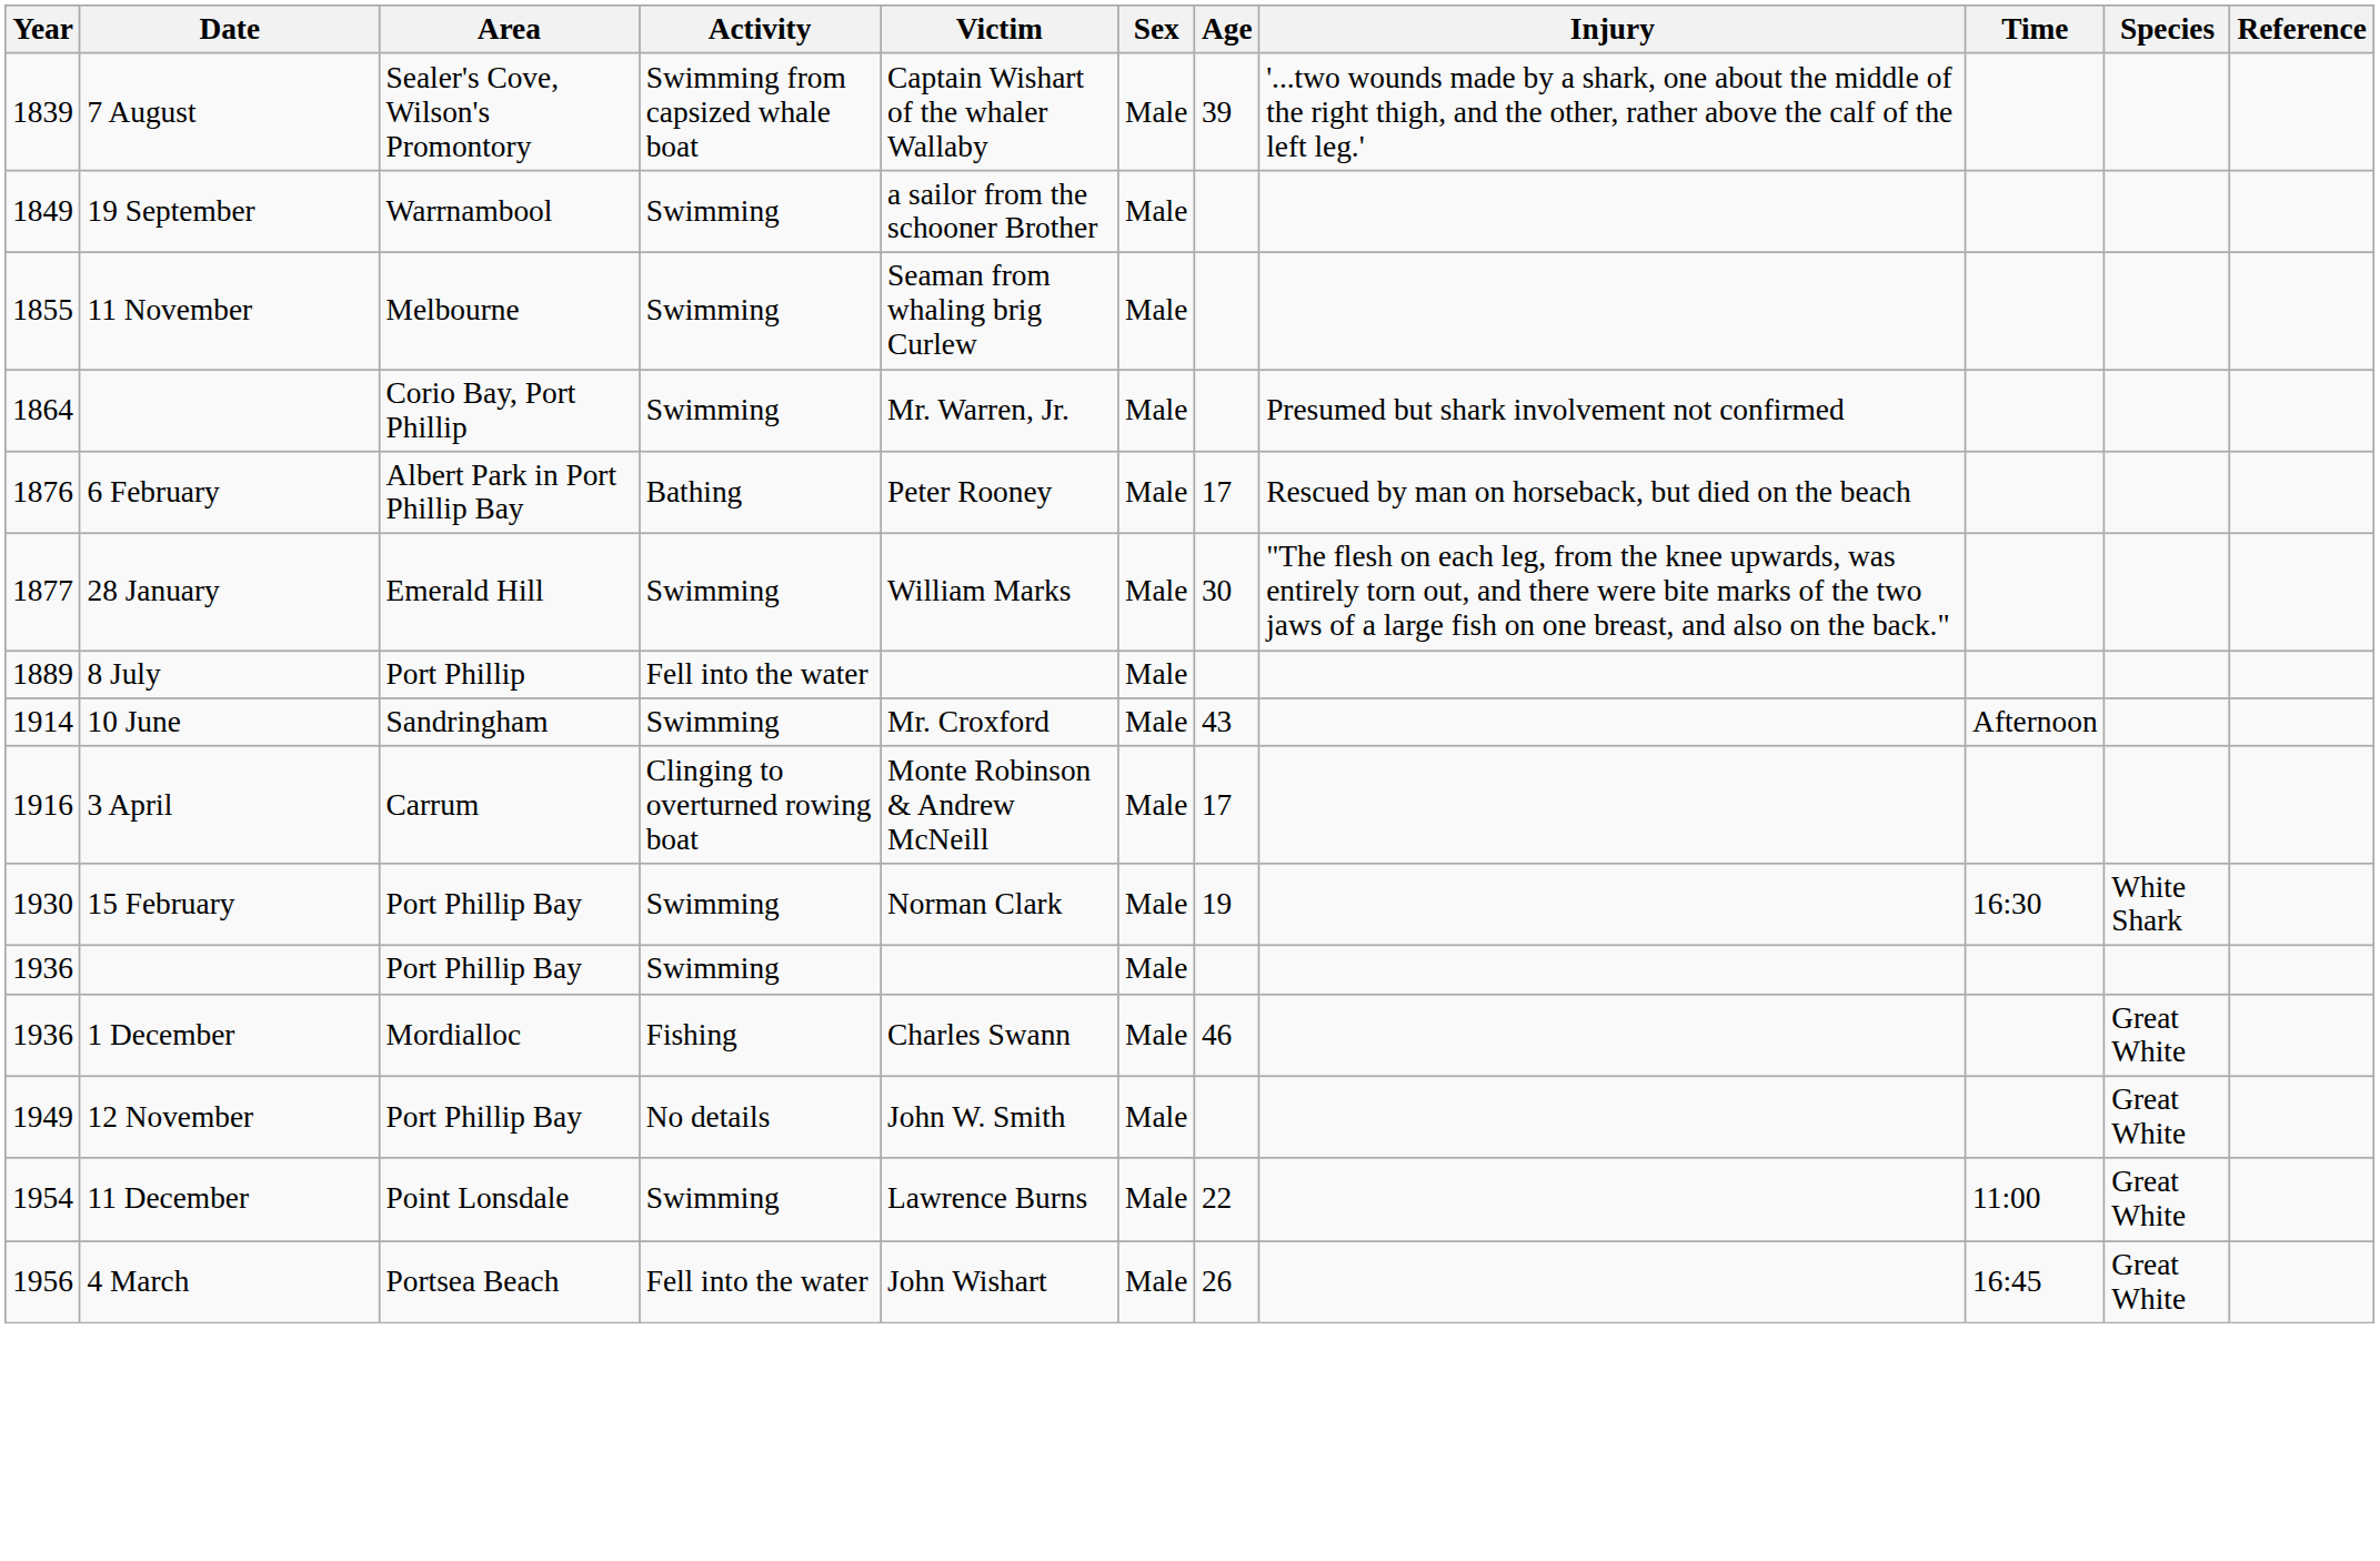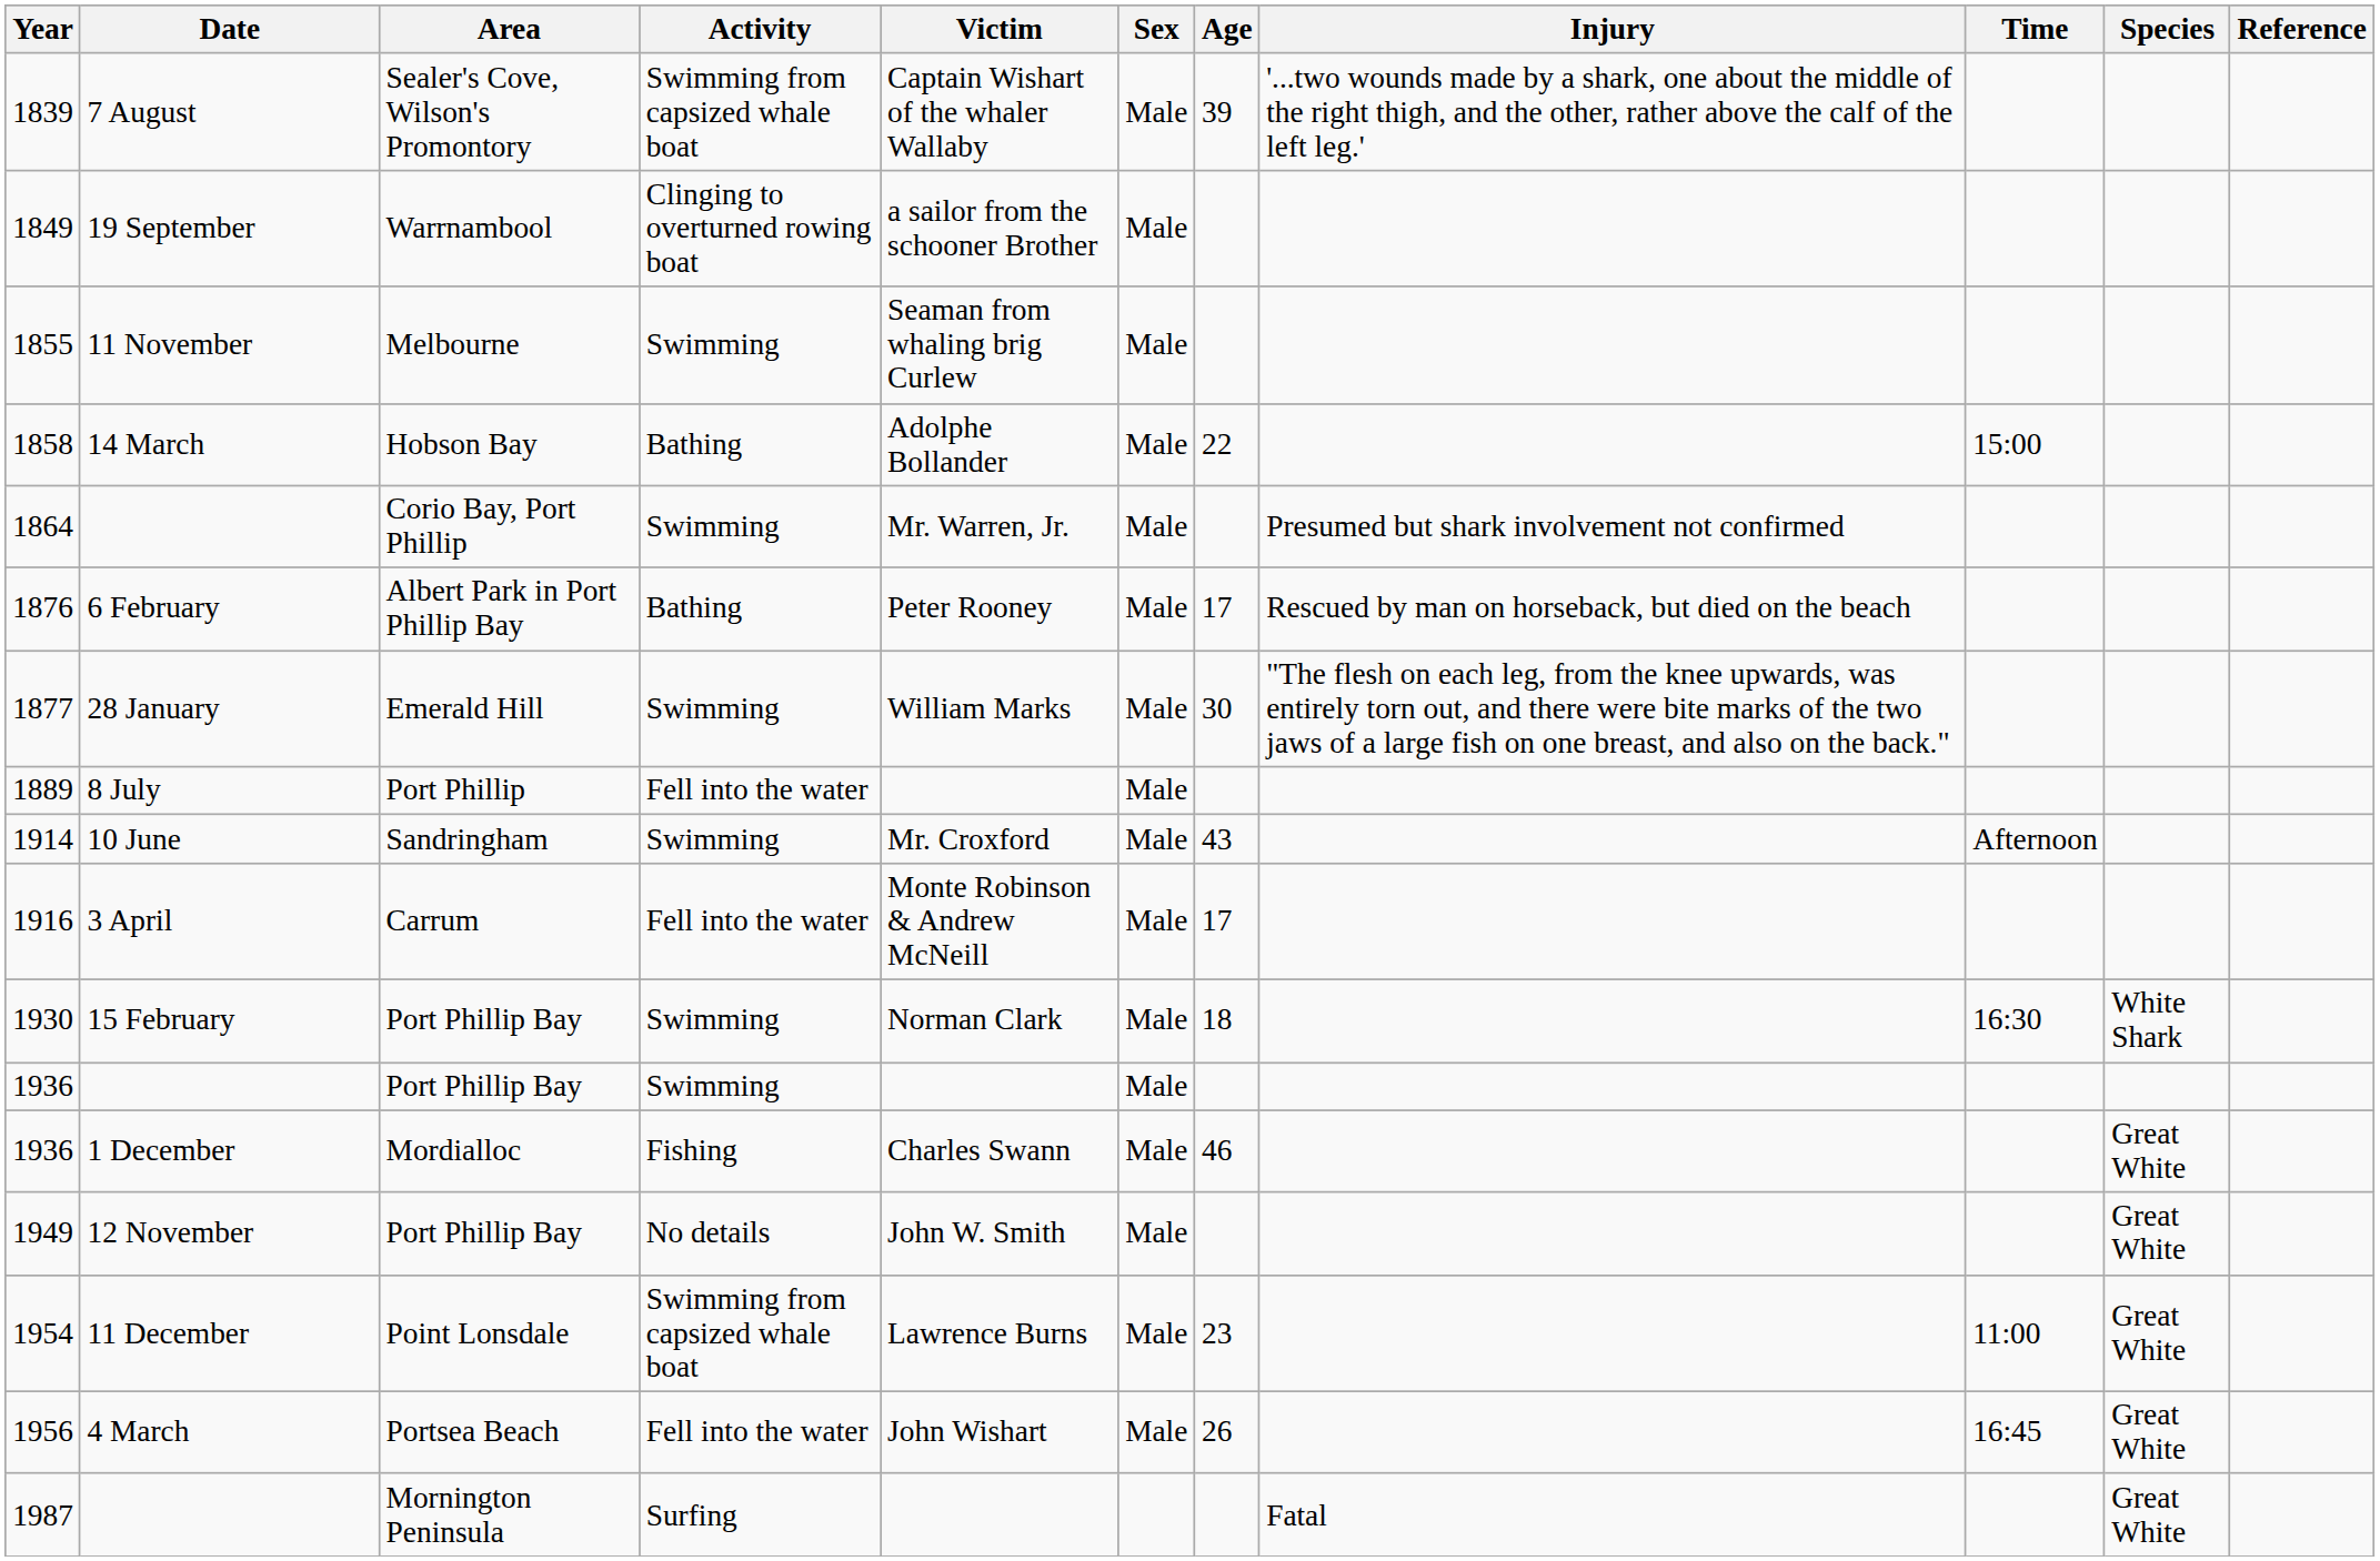 <table class="wikitable">
 <tr>
 <th>Year</th>
 <th width=150px>Date</th>
 <th>Area</th>
 <th>Activity</th>
 <th>Victim</th>
 <th>Sex</th>
 <th>Age</th>
 <th>Injury</th>
 <th>Time</th>
 <th>Species</th>
 <th>Reference</th>
 </tr>
 <tr>
 <td>1839</td>
 <td>7 August</td>
 <td>Sealer's Cove, Wilson's Promontory</td>
 <td>Swimming from capsized whale boat</td>
 <td>Captain Wishart of the whaler Wallaby</td>
 <td>Male</td>
 <td>39</td>
 <td>'...two wounds made by a shark, one about the middle of the right thigh, and the other, rather above the calf of the left leg.'</td>
 <td></td>
 <td></td>
 <td></td>
 </tr>
 <tr>
 <td>1849</td>
 <td>19 September</td>
 <td>Warrnambool</td>
-<td>Swimming</td>
+<td>Clinging to overturned rowing boat</td>
 <td>a sailor from the schooner Brother</td>
 <td>Male</td>
 <td></td>
 <td></td>
 <td></td>
 <td></td>
 <td></td>
 </tr>
 <tr>
 <td>1855</td>
 <td>11 November</td>
 <td>Melbourne</td>
 <td>Swimming</td>
 <td>Seaman from whaling brig Curlew</td>
 <td>Male</td>
 <td></td>
 <td></td>
 <td></td>
+<td></td>
+<td></td>
+</tr>
+<tr>
+<td>1858</td>
+<td>14 March</td>
+<td>Hobson Bay</td>
+<td>Bathing</td>
+<td>Adolphe Bollander</td>
+<td>Male</td>
+<td>22</td>
+<td></td>
+<td>15:00</td>
 <td></td>
 <td></td>
 </tr>
 <tr>
 <td>1864</td>
 <td></td>
 <td>Corio Bay, Port Phillip</td>
 <td>Swimming</td>
 <td>Mr. Warren, Jr.</td>
 <td>Male</td>
 <td></td>
 <td>Presumed but shark involvement not confirmed</td>
 <td></td>
 <td></td>
 <td></td>
 </tr>
 <tr>
 <td>1876</td>
 <td>6 February</td>
 <td>Albert Park in Port Phillip Bay</td>
 <td>Bathing</td>
 <td>Peter Rooney</td>
 <td>Male</td>
 <td>17</td>
 <td>Rescued by man on horseback, but died on the beach</td>
 <td></td>
 <td></td>
 <td></td>
 </tr>
 <tr>
 <td>1877</td>
 <td>28 January</td>
 <td>Emerald Hill</td>
 <td>Swimming</td>
 <td>William Marks</td>
 <td>Male</td>
 <td>30</td>
 <td>"The flesh on each leg, from the knee upwards, was entirely torn out, and there were bite marks of the two jaws of a large fish on one breast, and also on the back."</td>
 <td></td>
 <td></td>
 <td></td>
 </tr>
 <tr>
 <td>1889</td>
 <td>8 July</td>
 <td>Port Phillip</td>
 <td>Fell into the water</td>
 <td></td>
 <td>Male</td>
 <td></td>
 <td></td>
 <td></td>
 <td></td>
 <td></td>
 </tr>
 <tr>
 <td>1914</td>
 <td>10 June</td>
 <td>Sandringham</td>
 <td>Swimming</td>
 <td>Mr. Croxford</td>
 <td>Male</td>
 <td>43</td>
 <td></td>
 <td>Afternoon</td>
 <td></td>
 <td></td>
 </tr>
 <tr>
 <td>1916</td>
 <td>3 April</td>
 <td>Carrum</td>
-<td>Clinging to overturned rowing boat</td>
+<td>Fell into the water</td>
 <td>Monte Robinson & Andrew McNeill</td>
 <td>Male</td>
 <td>17</td>
 <td></td>
 <td></td>
 <td></td>
 <td></td>
 </tr>
 <tr>
 <td>1930</td>
 <td>15 February</td>
 <td>Port Phillip Bay</td>
 <td>Swimming</td>
 <td>Norman Clark</td>
 <td>Male</td>
-<td>19</td>
+<td>18</td>
 <td></td>
 <td>16:30</td>
 <td>White Shark</td>
 <td></td>
 </tr>
 <tr>
 <td>1936</td>
 <td></td>
 <td>Port Phillip Bay</td>
 <td>Swimming</td>
 <td></td>
 <td>Male</td>
 <td></td>
 <td></td>
 <td></td>
 <td></td>
 <td></td>
 </tr>
 <tr>
 <td>1936</td>
 <td>1 December</td>
 <td>Mordialloc</td>
 <td>Fishing</td>
 <td>Charles Swann</td>
 <td>Male</td>
 <td>46</td>
 <td></td>
 <td></td>
 <td>Great White</td>
 <td></td>
 </tr>
 <tr>
 <td>1949</td>
 <td>12 November</td>
 <td>Port Phillip Bay</td>
 <td>No details</td>
 <td>John W. Smith</td>
 <td>Male</td>
 <td></td>
 <td></td>
 <td></td>
 <td>Great White</td>
 <td></td>
 </tr>
 <tr>
 <td>1954</td>
 <td>11 December</td>
 <td>Point Lonsdale</td>
-<td>Swimming</td>
+<td>Swimming from capsized whale boat</td>
 <td>Lawrence Burns</td>
 <td>Male</td>
-<td>22</td>
+<td>23</td>
 <td></td>
 <td>11:00</td>
 <td>Great White</td>
 <td></td>
 </tr>
 <tr>
 <td>1956</td>
 <td>4 March</td>
 <td>Portsea Beach</td>
 <td>Fell into the water</td>
 <td>John Wishart</td>
 <td>Male</td>
 <td>26</td>
 <td></td>
 <td>16:45</td>
 <td>Great White</td>
 <td></td>
 </tr>
+<tr>
+<td>1987</td>
+<td></td>
+<td>Mornington Peninsula</td>
+<td>Surfing</td>
+<td></td>
+<td></td>
+<td></td>
+<td>Fatal</td>
+<td></td>
+<td>Great White</td>
+<td></td>
+</tr>
 </table>
